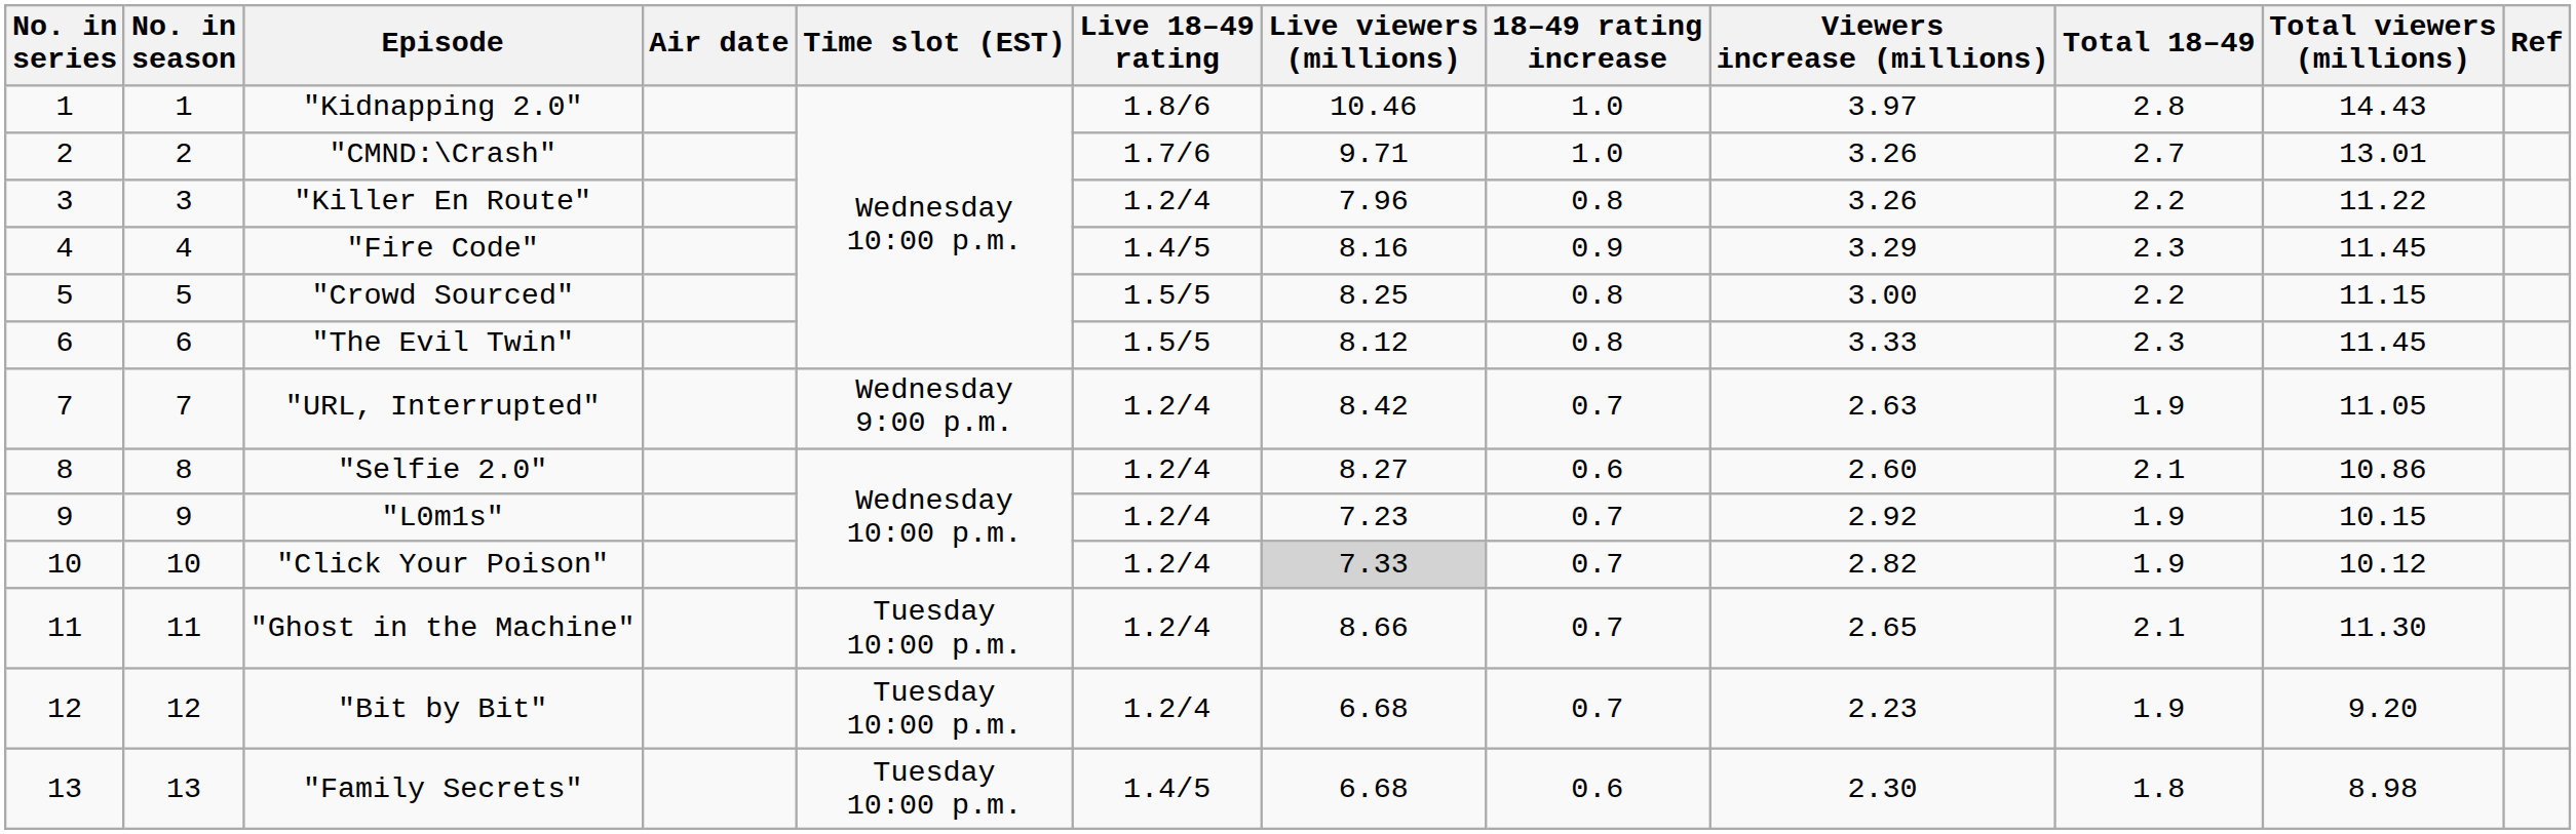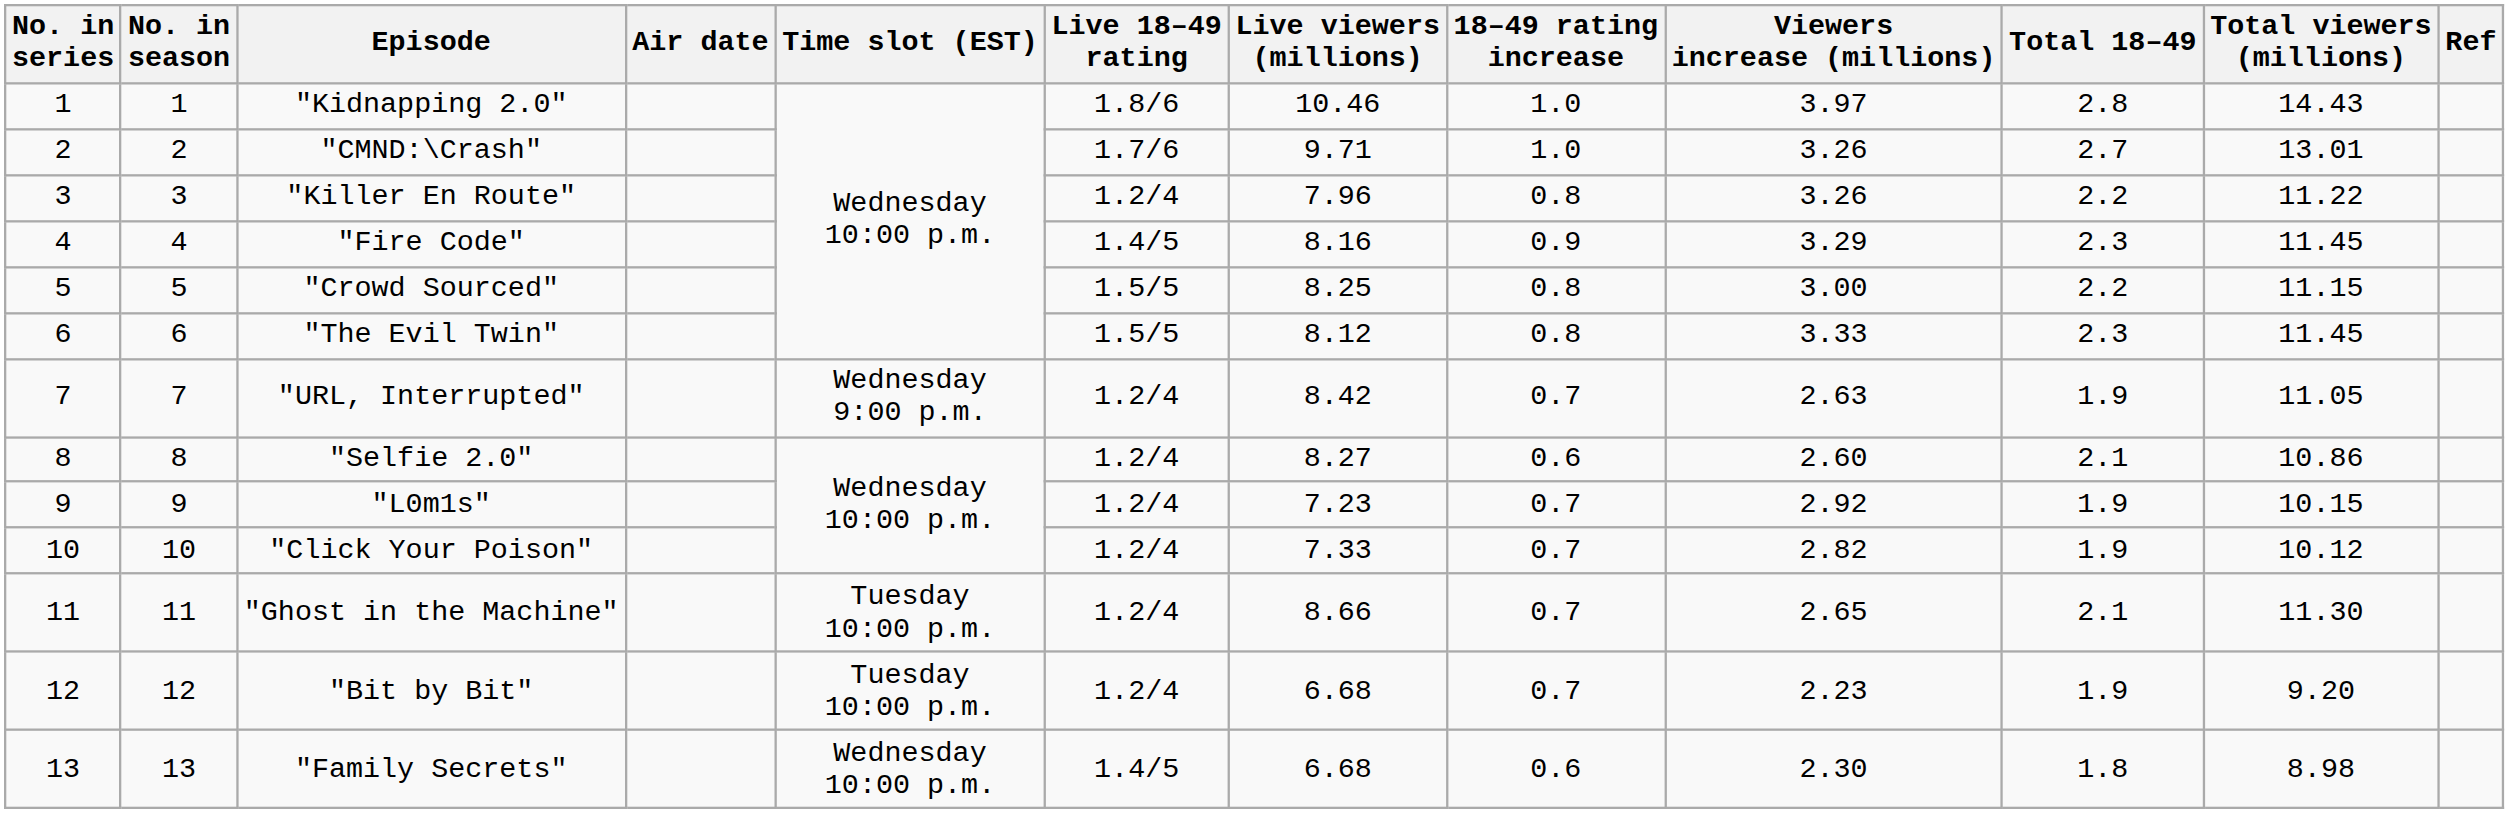 <table class="wikitable plainrowheaders" style="font-size:95%; text-align:center;">
 <tr>
 <th scope="col">No. in<br>series</th>
 <th scope="col">No. in<br>season</th>
 <th scope="col">Episode</th>
 <th scope="col">Air date</th>
 <th scope="col">Time slot (EST)</th>
 <th scope="col">Live 18–49<br>rating</th>
 <th scope="col">Live viewers<br>(millions)</th>
 <th scope="col">18–49 rating<br>increase</th>
 <th scope="col">Viewers<br>increase (millions)</th>
 <th scope="col">Total 18–49</th>
 <th scope="col">Total viewers<br>(millions)</th>
 <th scope="col">Ref</th>
 </tr>
 <tr>
 <td scope="row">1</td>
 <td>1</td>
 <td>"Kidnapping 2.0"</td>
 <td></td>
 <td rowspan="6">Wednesday<br>10:00 p.m.</td>
 <td>1.8/6</td>
 <td>10.46</td>
 <td>1.0</td>
 <td>3.97</td>
 <td>2.8</td>
 <td>14.43</td>
 <td></td>
 </tr>
 <tr>
 <td scope="row">2</td>
 <td>2</td>
 <td>"CMND:\Crash"</td>
 <td></td>
 <td>1.7/6</td>
 <td>9.71</td>
 <td>1.0</td>
 <td>3.26</td>
 <td>2.7</td>
 <td>13.01</td>
 <td></td>
 </tr>
 <tr>
 <td scope="row">3</td>
 <td>3</td>
 <td>"Killer En Route"</td>
 <td></td>
 <td>1.2/4</td>
 <td>7.96</td>
 <td>0.8</td>
 <td>3.26</td>
 <td>2.2</td>
 <td>11.22</td>
 <td></td>
 </tr>
 <tr>
 <td scope="row">4</td>
 <td>4</td>
 <td>"Fire Code"</td>
 <td></td>
 <td>1.4/5</td>
 <td>8.16</td>
 <td>0.9</td>
 <td>3.29</td>
 <td>2.3</td>
 <td>11.45</td>
 <td></td>
 </tr>
 <tr>
 <td scope="row">5</td>
 <td>5</td>
 <td>"Crowd Sourced"</td>
 <td></td>
 <td>1.5/5</td>
 <td>8.25</td>
 <td>0.8</td>
 <td>3.00</td>
 <td>2.2</td>
 <td>11.15</td>
 <td></td>
 </tr>
 <tr>
 <td scope="row">6</td>
 <td>6</td>
 <td>"The Evil Twin"</td>
 <td></td>
 <td>1.5/5</td>
 <td>8.12</td>
 <td>0.8</td>
 <td>3.33</td>
 <td>2.3</td>
 <td>11.45</td>
 <td></td>
 </tr>
 <tr>
 <td scope="row">7</td>
 <td>7</td>
 <td>"URL, Interrupted"</td>
 <td></td>
 <td>Wednesday<br>9:00 p.m.</td>
 <td>1.2/4</td>
 <td>8.42</td>
 <td>0.7</td>
 <td>2.63</td>
 <td>1.9</td>
 <td>11.05</td>
 <td></td>
 </tr>
 <tr>
 <td scope="row">8</td>
 <td>8</td>
 <td>"Selfie 2.0"</td>
 <td></td>
 <td rowspan="3">Wednesday<br>10:00 p.m.</td>
 <td>1.2/4</td>
 <td>8.27</td>
 <td>0.6</td>
 <td>2.60</td>
 <td>2.1</td>
 <td>10.86</td>
 <td></td>
 </tr>
 <tr>
 <td scope="row">9</td>
 <td>9</td>
 <td>"L0m1s"</td>
 <td></td>
 <td>1.2/4</td>
 <td>7.23</td>
 <td>0.7</td>
 <td>2.92</td>
 <td>1.9</td>
 <td>10.15</td>
 <td></td>
 </tr>
 <tr>
 <td scope="row">10</td>
 <td>10</td>
 <td>"Click Your Poison"</td>
 <td></td>
 <td>1.2/4</td>
-<td style="background: lightgrey;">7.33</td>
+<td>7.33</td>
 <td>0.7</td>
 <td>2.82</td>
 <td>1.9</td>
 <td>10.12</td>
 <td></td>
 </tr>
 <tr>
 <td scope="row">11</td>
 <td>11</td>
 <td>"Ghost in the Machine"</td>
 <td></td>
 <td>Tuesday<br>10:00 p.m.</td>
 <td>1.2/4</td>
 <td>8.66</td>
 <td>0.7</td>
 <td>2.65</td>
 <td>2.1</td>
 <td>11.30</td>
 <td></td>
 </tr>
 <tr>
 <td scope="row">12</td>
 <td>12</td>
 <td>"Bit by Bit"</td>
 <td></td>
 <td>Tuesday<br>10:00 p.m.</td>
 <td>1.2/4</td>
 <td>6.68</td>
 <td>0.7</td>
 <td>2.23</td>
 <td>1.9</td>
 <td>9.20</td>
 <td></td>
 </tr>
 <tr>
 <td scope="row">13</td>
 <td>13</td>
 <td>"Family Secrets"</td>
 <td></td>
-<td>Tuesday<br>10:00 p.m.</td>
+<td>Wednesday<br>10:00 p.m.</td>
 <td>1.4/5</td>
 <td>6.68</td>
 <td>0.6</td>
 <td>2.30</td>
 <td>1.8</td>
 <td>8.98</td>
 <td></td>
 </tr>
 </table>
